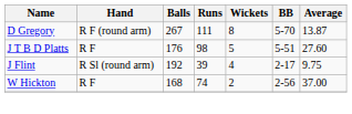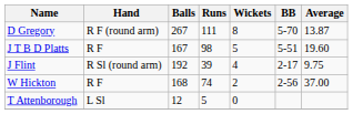 <table class="wikitable sortable" width="80%">
 <tr bgcolor="#efefef">
 <th>Name</th>
 <th>Hand</th>
 <th>Balls</th>
 <th>Runs</th>
 <th>Wickets</th>
 <th>BB</th>
 <th>Average</th>
 </tr>
 <tr>
 <td><a href='#'>D Gregory</a></td>
 <td>R F (round arm)</td>
 <td>267</td>
 <td>111</td>
 <td>8</td>
 <td>5-70</td>
 <td>13.87</td>
 </tr>
 <tr>
 <td><a href='#'>J T B D Platts</a></td>
 <td>R F</td>
-<td>176</td>
+<td>167</td>
 <td>98</td>
 <td>5</td>
 <td>5-51</td>
-<td>27.60</td>
+<td>19.60</td>
 </tr>
 <tr>
 <td><a href='#'>J Flint</a></td>
 <td>R Sl (round arm)</td>
 <td>192</td>
 <td>39</td>
 <td>4</td>
 <td>2-17</td>
 <td>9.75</td>
 </tr>
 <tr>
 <td><a href='#'>W Hickton</a></td>
 <td>R F</td>
 <td>168</td>
 <td>74</td>
 <td>2</td>
 <td>2-56</td>
 <td>37.00</td>
 </tr>
 <tr>
+<td><a href='#'>T Attenborough</a></td>
+<td>L Sl</td>
+<td>12</td>
+<td>5</td>
+<td>0</td>
+<td></td>
+<td></td>
+</tr>
+<tr>
 </tr>
 </table>
